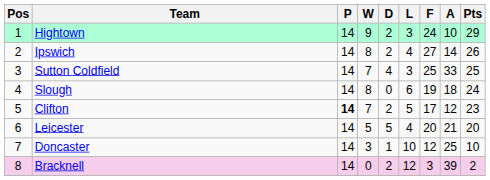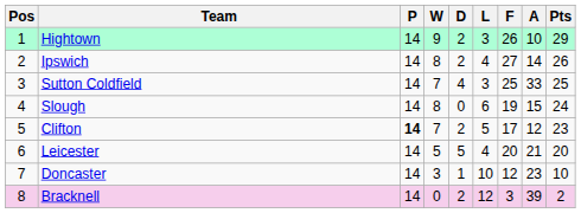 <table class="wikitable" style="font-size: 100%">
 <tr>
 <th width=20>Pos</th>
 <th width=400>Team</th>
 <th width=20>P</th>
 <th width=20>W</th>
 <th width=20>D</th>
 <th width=20>L</th>
 <th width=20>F</th>
 <th width=20>A</th>
 <th width=20>Pts</th>
 </tr>
 <tr align=center style="background: #ADFFD6;">
 <td>1</td>
 <td align="left"><a href='#'>Hightown</a></td>
 <td>14</td>
 <td>9</td>
 <td>2</td>
 <td>3</td>
-<td>24</td>
+<td>26</td>
 <td>10</td>
 <td>29</td>
 </tr>
 <tr align=center>
 <td>2</td>
 <td align="left"><a href='#'>Ipswich</a></td>
 <td>14</td>
 <td>8</td>
 <td>2</td>
 <td>4</td>
 <td>27</td>
 <td>14</td>
 <td>26</td>
 </tr>
 <tr align=center>
 <td>3</td>
 <td align="left"><a href='#'>Sutton Coldfield</a></td>
 <td>14</td>
 <td>7</td>
 <td>4</td>
 <td>3</td>
 <td>25</td>
 <td>33</td>
 <td>25</td>
 </tr>
 <tr align=center>
 <td>4</td>
 <td align="left"><a href='#'>Slough</a></td>
 <td>14</td>
 <td>8</td>
 <td>0</td>
 <td>6</td>
 <td>19</td>
-<td>18</td>
+<td>15</td>
 <td>24</td>
 </tr>
 <tr align=center>
 <td>5</td>
 <td align="left"><a href='#'>Clifton</a></td>
 <td><strong>14</strong></td>
 <td>7</td>
 <td>2</td>
 <td>5</td>
 <td>17</td>
 <td>12</td>
 <td>23</td>
 </tr>
 <tr align=center>
 <td>6</td>
 <td align="left"><a href='#'>Leicester</a></td>
 <td>14</td>
 <td>5</td>
 <td>5</td>
 <td>4</td>
 <td>20</td>
 <td>21</td>
 <td>20</td>
 </tr>
 <tr align=center>
 <td>7</td>
 <td align="left"><a href='#'>Doncaster</a></td>
 <td>14</td>
 <td>3</td>
 <td>1</td>
 <td>10</td>
 <td>12</td>
-<td>25</td>
+<td>23</td>
 <td>10</td>
 </tr>
 <tr align=center style="background: #F6CEEC;">
 <td>8</td>
 <td align="left"><a href='#'>Bracknell</a></td>
 <td>14</td>
 <td>0</td>
 <td>2</td>
 <td>12</td>
 <td>3</td>
 <td>39</td>
 <td>2</td>
 </tr>
 </table>
